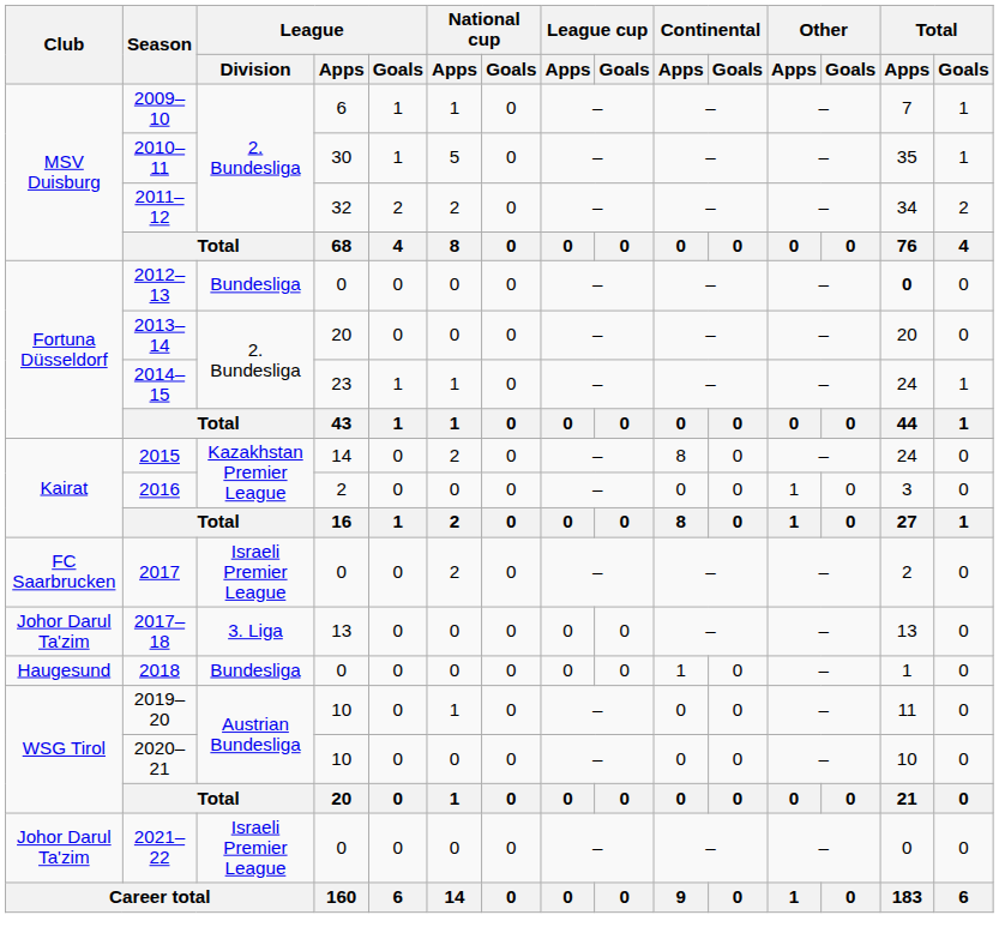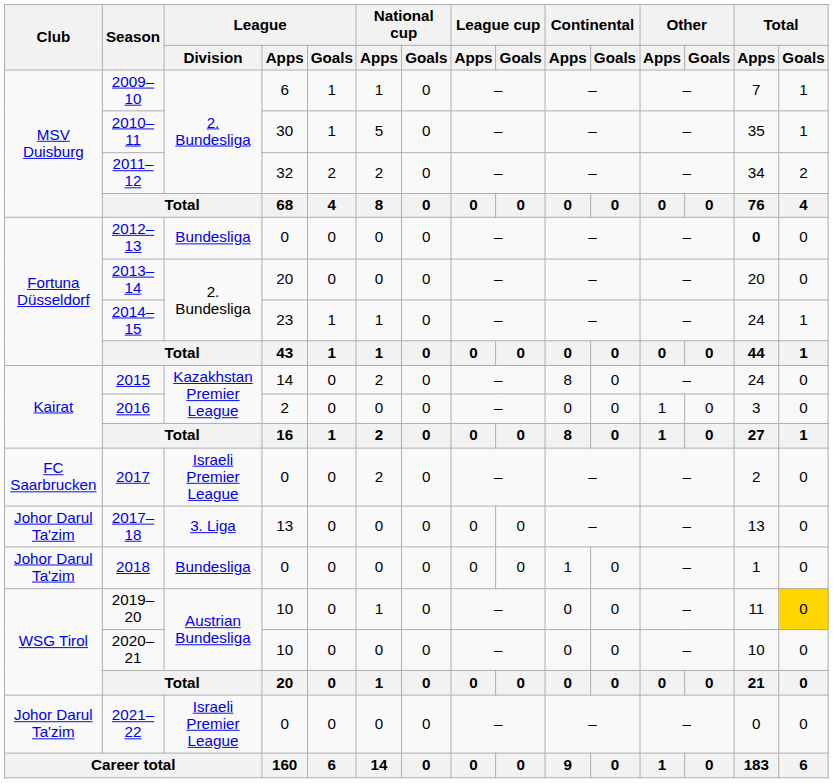 <table class="wikitable" style="text-align:center">
 <tr>
 <th rowspan="2">Club</th>
 <th rowspan="2">Season</th>
 <th colspan="3">League</th>
 <th colspan="2">National cup</th>
 <th colspan="2">League cup</th>
 <th colspan="2">Continental</th>
 <th colspan="2">Other</th>
 <th colspan="2">Total</th>
 </tr>
 <tr>
 <th>Division</th>
 <th>Apps</th>
 <th>Goals</th>
 <th>Apps</th>
 <th>Goals</th>
 <th>Apps</th>
 <th>Goals</th>
 <th>Apps</th>
 <th>Goals</th>
 <th>Apps</th>
 <th>Goals</th>
 <th>Apps</th>
 <th>Goals</th>
 </tr>
 <tr>
 <td rowspan="4"><a href='#'>MSV Duisburg</a></td>
 <td><a href='#'>2009–10</a></td>
 <td rowspan="3"><a href='#'>2. Bundesliga</a></td>
 <td>6</td>
 <td>1</td>
 <td>1</td>
 <td>0</td>
 <td colspan="2">–</td>
 <td colspan="2">–</td>
 <td colspan="2">–</td>
 <td>7</td>
 <td>1</td>
 </tr>
 <tr>
 <td><a href='#'>2010–11</a></td>
 <td>30</td>
 <td>1</td>
 <td>5</td>
 <td>0</td>
 <td colspan="2">–</td>
 <td colspan="2">–</td>
 <td colspan="2">–</td>
 <td>35</td>
 <td>1</td>
 </tr>
 <tr>
 <td><a href='#'>2011–12</a></td>
 <td>32</td>
 <td>2</td>
 <td>2</td>
 <td>0</td>
 <td colspan="2">–</td>
 <td colspan="2">–</td>
 <td colspan="2">–</td>
 <td>34</td>
 <td>2</td>
 </tr>
 <tr>
 <th colspan="2">Total</th>
 <th>68</th>
 <th>4</th>
 <th>8</th>
 <th>0</th>
 <th>0</th>
 <th>0</th>
 <th>0</th>
 <th>0</th>
 <th>0</th>
 <th>0</th>
 <th>76</th>
 <th>4</th>
 </tr>
 <tr>
 <td rowspan="4"><a href='#'>Fortuna Düsseldorf</a></td>
 <td><a href='#'>2012–13</a></td>
 <td><a href='#'>Bundesliga</a></td>
 <td>0</td>
 <td>0</td>
 <td>0</td>
 <td>0</td>
 <td colspan="2">–</td>
 <td colspan="2">–</td>
 <td colspan="2">–</td>
 <td><strong>0</strong></td>
 <td>0</td>
 </tr>
 <tr>
 <td><a href='#'>2013–14</a></td>
 <td rowspan="2">2. Bundesliga</td>
 <td>20</td>
 <td>0</td>
 <td>0</td>
 <td>0</td>
 <td colspan="2">–</td>
 <td colspan="2">–</td>
 <td colspan="2">–</td>
 <td>20</td>
 <td>0</td>
 </tr>
 <tr>
 <td><a href='#'>2014–15</a></td>
 <td>23</td>
 <td>1</td>
 <td>1</td>
 <td>0</td>
 <td colspan="2">–</td>
 <td colspan="2">–</td>
 <td colspan="2">–</td>
 <td>24</td>
 <td>1</td>
 </tr>
 <tr>
 <th colspan="2">Total</th>
 <th>43</th>
 <th>1</th>
 <th>1</th>
 <th>0</th>
 <th>0</th>
 <th>0</th>
 <th>0</th>
 <th>0</th>
 <th>0</th>
 <th>0</th>
 <th>44</th>
 <th>1</th>
 </tr>
 <tr>
 <td rowspan="3"><a href='#'>Kairat</a></td>
 <td><a href='#'>2015</a></td>
 <td rowspan="2"><a href='#'>Kazakhstan Premier League</a></td>
 <td>14</td>
 <td>0</td>
 <td>2</td>
 <td>0</td>
 <td colspan="2">–</td>
 <td>8</td>
 <td>0</td>
 <td colspan="2">–</td>
 <td>24</td>
 <td>0</td>
 </tr>
 <tr>
 <td><a href='#'>2016</a></td>
 <td>2</td>
 <td>0</td>
 <td>0</td>
 <td>0</td>
 <td colspan="2">–</td>
 <td>0</td>
 <td>0</td>
 <td>1</td>
 <td>0</td>
 <td>3</td>
 <td>0</td>
 </tr>
 <tr>
 <th colspan="2">Total</th>
 <th>16</th>
 <th>1</th>
 <th>2</th>
 <th>0</th>
 <th>0</th>
 <th>0</th>
 <th>8</th>
 <th>0</th>
 <th>1</th>
 <th>0</th>
 <th>27</th>
 <th>1</th>
 </tr>
 <tr>
 <td><a href='#'>FC Saarbrucken</a></td>
 <td><a href='#'>2017</a></td>
 <td><a href='#'>Israeli Premier League</a></td>
 <td>0</td>
 <td>0</td>
 <td>2</td>
 <td>0</td>
 <td colspan="2">–</td>
 <td colspan="2">–</td>
 <td colspan="2">–</td>
 <td>2</td>
 <td>0</td>
 </tr>
 <tr>
 <td><a href='#'>Johor Darul Ta'zim</a></td>
 <td><a href='#'>2017–18</a></td>
 <td><a href='#'>3. Liga</a></td>
 <td>13</td>
 <td>0</td>
 <td>0</td>
 <td>0</td>
 <td>0</td>
 <td>0</td>
 <td colspan="2">–</td>
 <td colspan="2">–</td>
 <td>13</td>
 <td>0</td>
 </tr>
 <tr>
-<td><a href='#'>Haugesund</a></td>
+<td><a href='#'>Johor Darul Ta'zim</a></td>
 <td><a href='#'>2018</a></td>
 <td><a href='#'>Bundesliga</a></td>
 <td>0</td>
 <td>0</td>
 <td>0</td>
 <td>0</td>
 <td>0</td>
 <td>0</td>
 <td>1</td>
 <td>0</td>
 <td colspan="2">–</td>
 <td>1</td>
 <td>0</td>
 </tr>
 <tr>
 <td rowspan="3"><a href='#'>WSG Tirol</a></td>
 <td>2019–20</td>
 <td rowspan="2"><a href='#'>Austrian Bundesliga</a></td>
 <td>10</td>
 <td>0</td>
 <td>1</td>
 <td>0</td>
 <td colspan="2">–</td>
 <td>0</td>
 <td>0</td>
 <td colspan="2">–</td>
 <td>11</td>
-<td>0</td>
+<td style="background: gold;">0</td>
 </tr>
 <tr>
 <td>2020–21</td>
 <td>10</td>
 <td>0</td>
 <td>0</td>
 <td>0</td>
 <td colspan="2">–</td>
 <td>0</td>
 <td>0</td>
 <td colspan="2">–</td>
 <td>10</td>
 <td>0</td>
 </tr>
 <tr>
 <th colspan="2">Total</th>
 <th>20</th>
 <th>0</th>
 <th>1</th>
 <th>0</th>
 <th>0</th>
 <th>0</th>
 <th>0</th>
 <th>0</th>
 <th>0</th>
 <th>0</th>
 <th>21</th>
 <th>0</th>
 </tr>
 <tr>
 <td><a href='#'>Johor Darul Ta'zim</a></td>
 <td><a href='#'>2021–22</a></td>
 <td><a href='#'>Israeli Premier League</a></td>
 <td>0</td>
 <td>0</td>
 <td>0</td>
 <td>0</td>
 <td colspan="2">–</td>
 <td colspan="2">–</td>
 <td colspan="2">–</td>
 <td>0</td>
 <td>0</td>
 </tr>
 <tr>
 <th colspan="3">Career total</th>
 <th>160</th>
 <th>6</th>
 <th>14</th>
 <th>0</th>
 <th>0</th>
 <th>0</th>
 <th>9</th>
 <th>0</th>
 <th>1</th>
 <th>0</th>
 <th>183</th>
 <th>6</th>
 </tr>
 </table>
